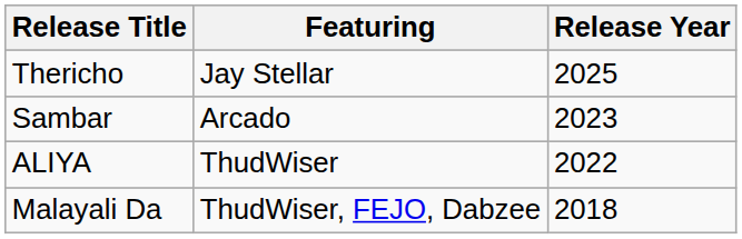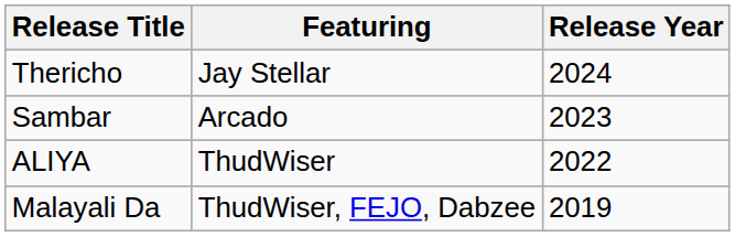 <table class="wikitable">
 <tr>
 <th>Release Title</th>
 <th>Featuring</th>
 <th>Release Year</th>
 </tr>
 <tr>
 <td>Thericho</td>
 <td>Jay Stellar</td>
-<td>2025</td>
+<td>2024</td>
 </tr>
 <tr>
 <td>Sambar</td>
 <td>Arcado</td>
 <td>2023</td>
 </tr>
 <tr>
 <td>ALIYA</td>
 <td>ThudWiser</td>
 <td>2022</td>
 </tr>
 <tr>
 <td>Malayali Da</td>
 <td>ThudWiser, <a href='#'>FEJO</a>, Dabzee</td>
-<td>2018</td>
+<td>2019</td>
 </tr>
 </table>
